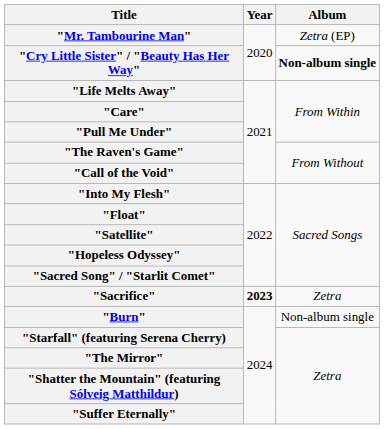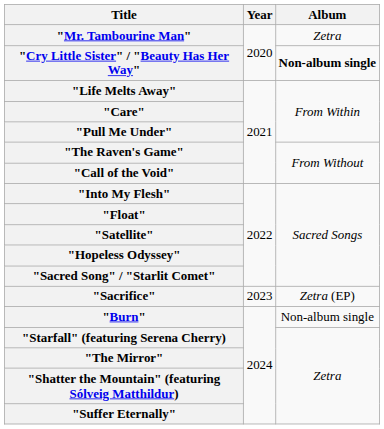 <table class="wikitable plainrowheaders" style="text-align:center;">
 <tr>
 <th scope="col" style="width:18em;">Title</th>
 <th scope="col">Year</th>
 <th scope="col">Album</th>
 </tr>
 <tr>
 <th scope="row">"<a href='#'>Mr. Tambourine Man</a>"</th>
 <td rowspan="2">2020</td>
-<td><em>Zetra</em> (EP)</td>
+<td><em>Zetra</em></td>
 </tr>
 <tr>
 <th scope="row">"<a href='#'>Cry Little Sister</a>" / "<a href='#'>Beauty Has Her Way</a>"</th>
 <td><strong>Non-album single</strong></td>
 </tr>
 <tr>
 <th scope="row">"Life Melts Away"</th>
 <td rowspan="5">2021</td>
 <td rowspan="3"><em>From Within</em></td>
 </tr>
 <tr>
 <th scope="row">"Care"</th>
 </tr>
 <tr>
 <th scope="row">"Pull Me Under"</th>
 </tr>
 <tr>
 <th scope="row">"The Raven's Game"</th>
 <td rowspan="2"><em>From Without</em></td>
 </tr>
 <tr>
 <th scope="row">"Call of the Void"</th>
 </tr>
 <tr>
 <th scope="row">"Into My Flesh"</th>
 <td rowspan="5">2022</td>
 <td rowspan="5"><em>Sacred Songs</em></td>
 </tr>
 <tr>
 <th scope="row">"Float"</th>
 </tr>
 <tr>
 <th scope="row">"Satellite"</th>
 </tr>
 <tr>
 <th scope="row">"Hopeless Odyssey"</th>
 </tr>
 <tr>
 <th scope="row">"Sacred Song" / "Starlit Comet"</th>
 </tr>
 <tr>
 <th scope="row">"Sacrifice"</th>
-<td><strong>2023</strong></td>
-<td><em>Zetra</em></td>
+<td>2023</td>
+<td><em>Zetra</em> (EP)</td>
 </tr>
 <tr>
 <th scope="row">"<a href='#'>Burn</a>"</th>
 <td rowspan="5">2024</td>
 <td>Non-album single</td>
 </tr>
 <tr>
 <th scope="row">"Starfall" (featuring Serena Cherry)</th>
 <td rowspan="4"><em>Zetra</em></td>
 </tr>
 <tr>
 <th scope="row">"The Mirror"</th>
 </tr>
 <tr>
 <th scope="row">"Shatter the Mountain" (featuring <a href='#'>Sólveig Matthildur</a>)</th>
 </tr>
 <tr>
 <th scope="row">"Suffer Eternally"</th>
 </tr>
 </table>
